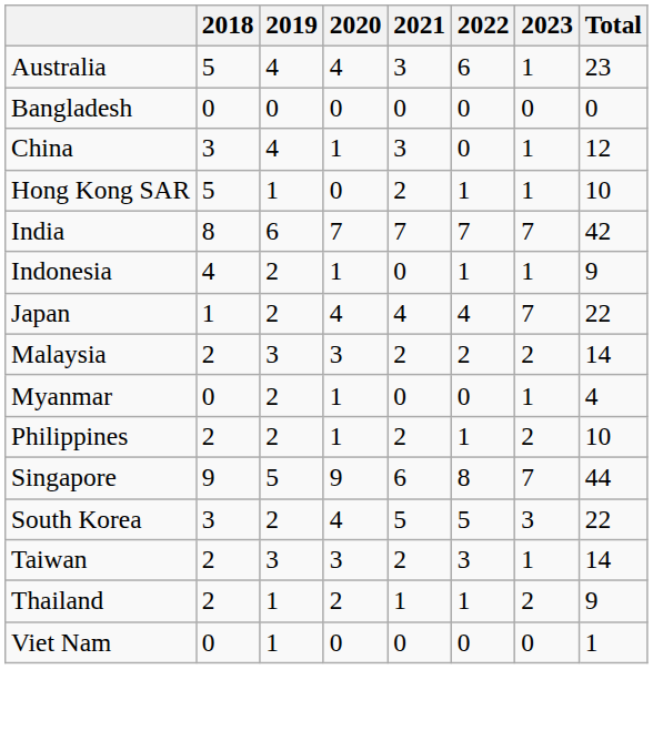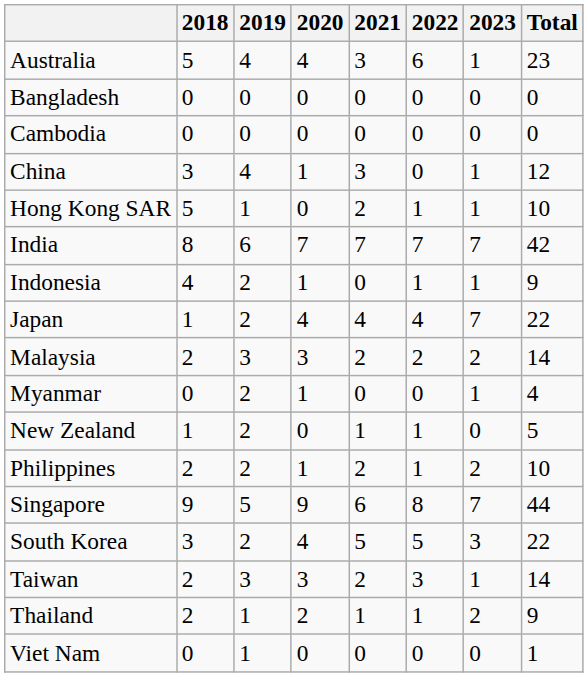 <table class="wikitable">
 <tr>
 <th></th>
 <th>2018</th>
 <th>2019</th>
 <th>2020</th>
 <th>2021</th>
 <th>2022</th>
 <th>2023</th>
 <th>Total</th>
 </tr>
 <tr>
 <td> Australia</td>
 <td>5</td>
 <td>4</td>
 <td>4</td>
 <td>3</td>
 <td>6</td>
 <td>1</td>
 <td>23</td>
 </tr>
 <tr>
 <td> Bangladesh</td>
+<td>0</td>
+<td>0</td>
+<td>0</td>
+<td>0</td>
+<td>0</td>
+<td>0</td>
+<td>0</td>
+</tr>
+<tr>
+<td> Cambodia</td>
 <td>0</td>
 <td>0</td>
 <td>0</td>
 <td>0</td>
 <td>0</td>
 <td>0</td>
 <td>0</td>
 </tr>
 <tr>
 <td> China</td>
 <td>3</td>
 <td>4</td>
 <td>1</td>
 <td>3</td>
 <td>0</td>
 <td>1</td>
 <td>12</td>
 </tr>
 <tr>
 <td> Hong Kong SAR</td>
 <td>5</td>
 <td>1</td>
 <td>0</td>
 <td>2</td>
 <td>1</td>
 <td>1</td>
 <td>10</td>
 </tr>
 <tr>
 <td> India</td>
 <td>8</td>
 <td>6</td>
 <td>7</td>
 <td>7</td>
 <td>7</td>
 <td>7</td>
 <td>42</td>
 </tr>
 <tr>
 <td> Indonesia</td>
 <td>4</td>
 <td>2</td>
 <td>1</td>
 <td>0</td>
 <td>1</td>
 <td>1</td>
 <td>9</td>
 </tr>
 <tr>
 <td> Japan</td>
 <td>1</td>
 <td>2</td>
 <td>4</td>
 <td>4</td>
 <td>4</td>
 <td>7</td>
 <td>22</td>
 </tr>
 <tr>
 <td> Malaysia</td>
 <td>2</td>
 <td>3</td>
 <td>3</td>
 <td>2</td>
 <td>2</td>
 <td>2</td>
 <td>14</td>
 </tr>
 <tr>
 <td> Myanmar</td>
 <td>0</td>
 <td>2</td>
 <td>1</td>
 <td>0</td>
 <td>0</td>
 <td>1</td>
 <td>4</td>
 </tr>
 <tr>
+<td> New Zealand</td>
+<td>1</td>
+<td>2</td>
+<td>0</td>
+<td>1</td>
+<td>1</td>
+<td>0</td>
+<td>5</td>
+</tr>
+<tr>
 <td> Philippines</td>
 <td>2</td>
 <td>2</td>
 <td>1</td>
 <td>2</td>
 <td>1</td>
 <td>2</td>
 <td>10</td>
 </tr>
 <tr>
 <td> Singapore</td>
 <td>9</td>
 <td>5</td>
 <td>9</td>
 <td>6</td>
 <td>8</td>
 <td>7</td>
 <td>44</td>
 </tr>
 <tr>
 <td> South Korea</td>
 <td>3</td>
 <td>2</td>
 <td>4</td>
 <td>5</td>
 <td>5</td>
 <td>3</td>
 <td>22</td>
 </tr>
 <tr>
 <td> Taiwan</td>
 <td>2</td>
 <td>3</td>
 <td>3</td>
 <td>2</td>
 <td>3</td>
 <td>1</td>
 <td>14</td>
 </tr>
 <tr>
 <td> Thailand</td>
 <td>2</td>
 <td>1</td>
 <td>2</td>
 <td>1</td>
 <td>1</td>
 <td>2</td>
 <td>9</td>
 </tr>
 <tr>
 <td> Viet Nam</td>
 <td>0</td>
 <td>1</td>
 <td>0</td>
 <td>0</td>
 <td>0</td>
 <td>0</td>
 <td>1</td>
 </tr>
 </table>
